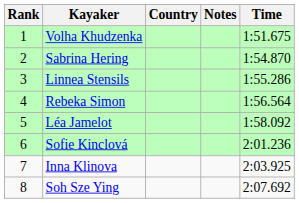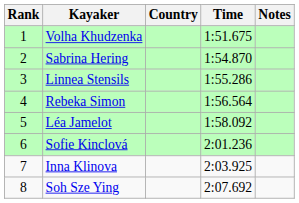 <table class="wikitable" style="text-align:center">
 <tr>
 <th>Rank</th>
 <th>Kayaker</th>
 <th>Country</th>
+<th>Time</th>
 <th>Notes</th>
-<th>Time</th>
 </tr>
 <tr bgcolor=bbffbb>
 <td>1</td>
 <td align="left"><a href='#'>Volha Khudzenka</a></td>
 <td align="left"></td>
+<td>1:51.675</td>
 <td></td>
-<td>1:51.675</td>
 </tr>
 <tr bgcolor=bbffbb>
 <td>2</td>
 <td align="left"><a href='#'>Sabrina Hering</a></td>
 <td align="left"></td>
+<td>1:54.870</td>
 <td></td>
-<td>1:54.870</td>
 </tr>
 <tr bgcolor=bbffbb>
 <td>3</td>
 <td align="left"><a href='#'>Linnea Stensils</a></td>
 <td align="left"></td>
+<td>1:55.286</td>
 <td></td>
-<td>1:55.286</td>
 </tr>
 <tr bgcolor=bbffbb>
 <td>4</td>
 <td align="left"><a href='#'>Rebeka Simon</a></td>
 <td align="left"></td>
+<td>1:56.564</td>
 <td></td>
-<td>1:56.564</td>
 </tr>
 <tr bgcolor=bbffbb>
 <td>5</td>
 <td align="left"><a href='#'>Léa Jamelot</a></td>
 <td align="left"></td>
+<td>1:58.092</td>
 <td></td>
-<td>1:58.092</td>
 </tr>
 <tr bgcolor=bbffbb>
 <td>6</td>
 <td align="left"><a href='#'>Sofie Kinclová</a></td>
 <td align="left"></td>
+<td>2:01.236</td>
 <td></td>
-<td>2:01.236</td>
 </tr>
 <tr>
 <td>7</td>
 <td align="left"><a href='#'>Inna Klinova</a></td>
 <td align="left"></td>
+<td>2:03.925</td>
 <td></td>
-<td>2:03.925</td>
 </tr>
 <tr>
 <td>8</td>
 <td align="left"><a href='#'>Soh Sze Ying</a></td>
 <td align="left"></td>
+<td>2:07.692</td>
 <td></td>
-<td>2:07.692</td>
 </tr>
 </table>
